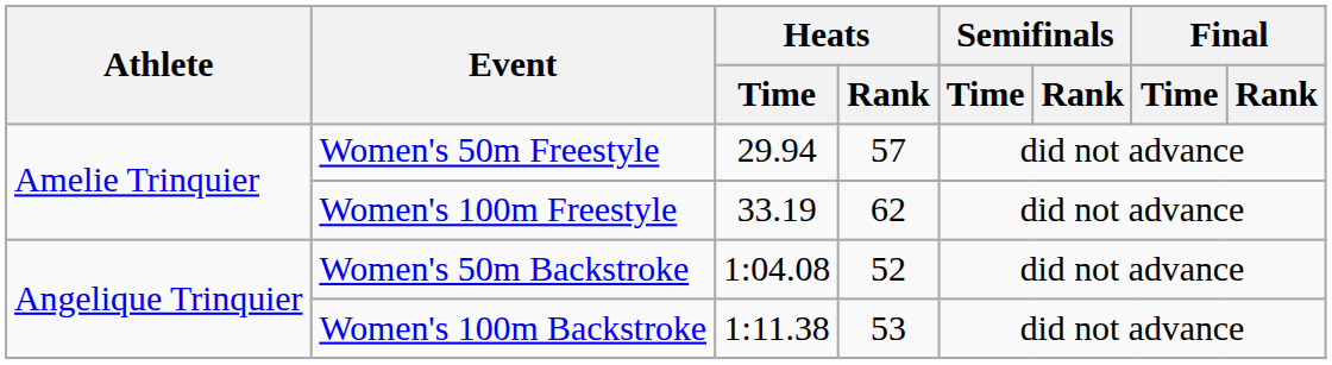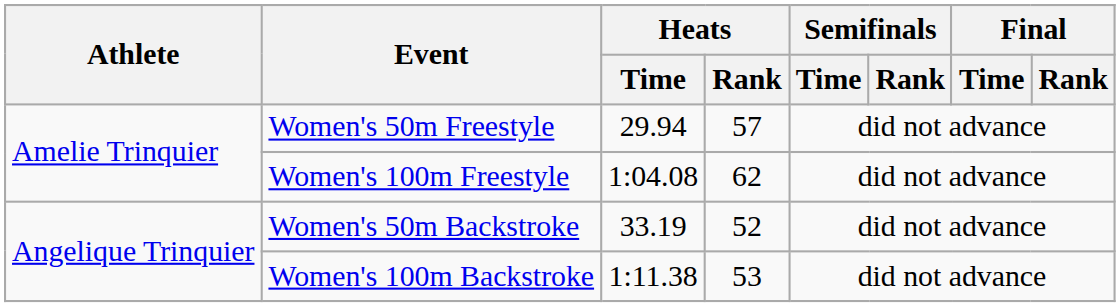 <table class=wikitable style="font-size:90%">
 <tr>
 <th rowspan="2">Athlete</th>
 <th rowspan="2">Event</th>
 <th colspan="2">Heats</th>
 <th colspan="2">Semifinals</th>
 <th colspan="2">Final</th>
 </tr>
 <tr>
 <th>Time</th>
 <th>Rank</th>
 <th>Time</th>
 <th>Rank</th>
 <th>Time</th>
 <th>Rank</th>
 </tr>
 <tr>
 <td rowspan="2"><a href='#'>Amelie Trinquier</a></td>
 <td><a href='#'>Women's 50m Freestyle</a></td>
 <td align=center>29.94</td>
 <td align=center>57</td>
 <td align=center colspan=4>did not advance</td>
 </tr>
 <tr>
 <td><a href='#'>Women's 100m Freestyle</a></td>
-<td align=center>33.19</td>
+<td align=center>1:04.08</td>
 <td align=center>62</td>
 <td align=center colspan=4>did not advance</td>
 </tr>
 <tr>
 <td rowspan="2"><a href='#'>Angelique Trinquier</a></td>
 <td><a href='#'>Women's 50m Backstroke</a></td>
-<td align=center>1:04.08</td>
+<td align=center>33.19</td>
 <td align=center>52</td>
 <td align=center colspan=4>did not advance</td>
 </tr>
 <tr>
 <td><a href='#'>Women's 100m Backstroke</a></td>
 <td align=center>1:11.38</td>
 <td align=center>53</td>
 <td align=center colspan=4>did not advance</td>
 </tr>
 </table>
